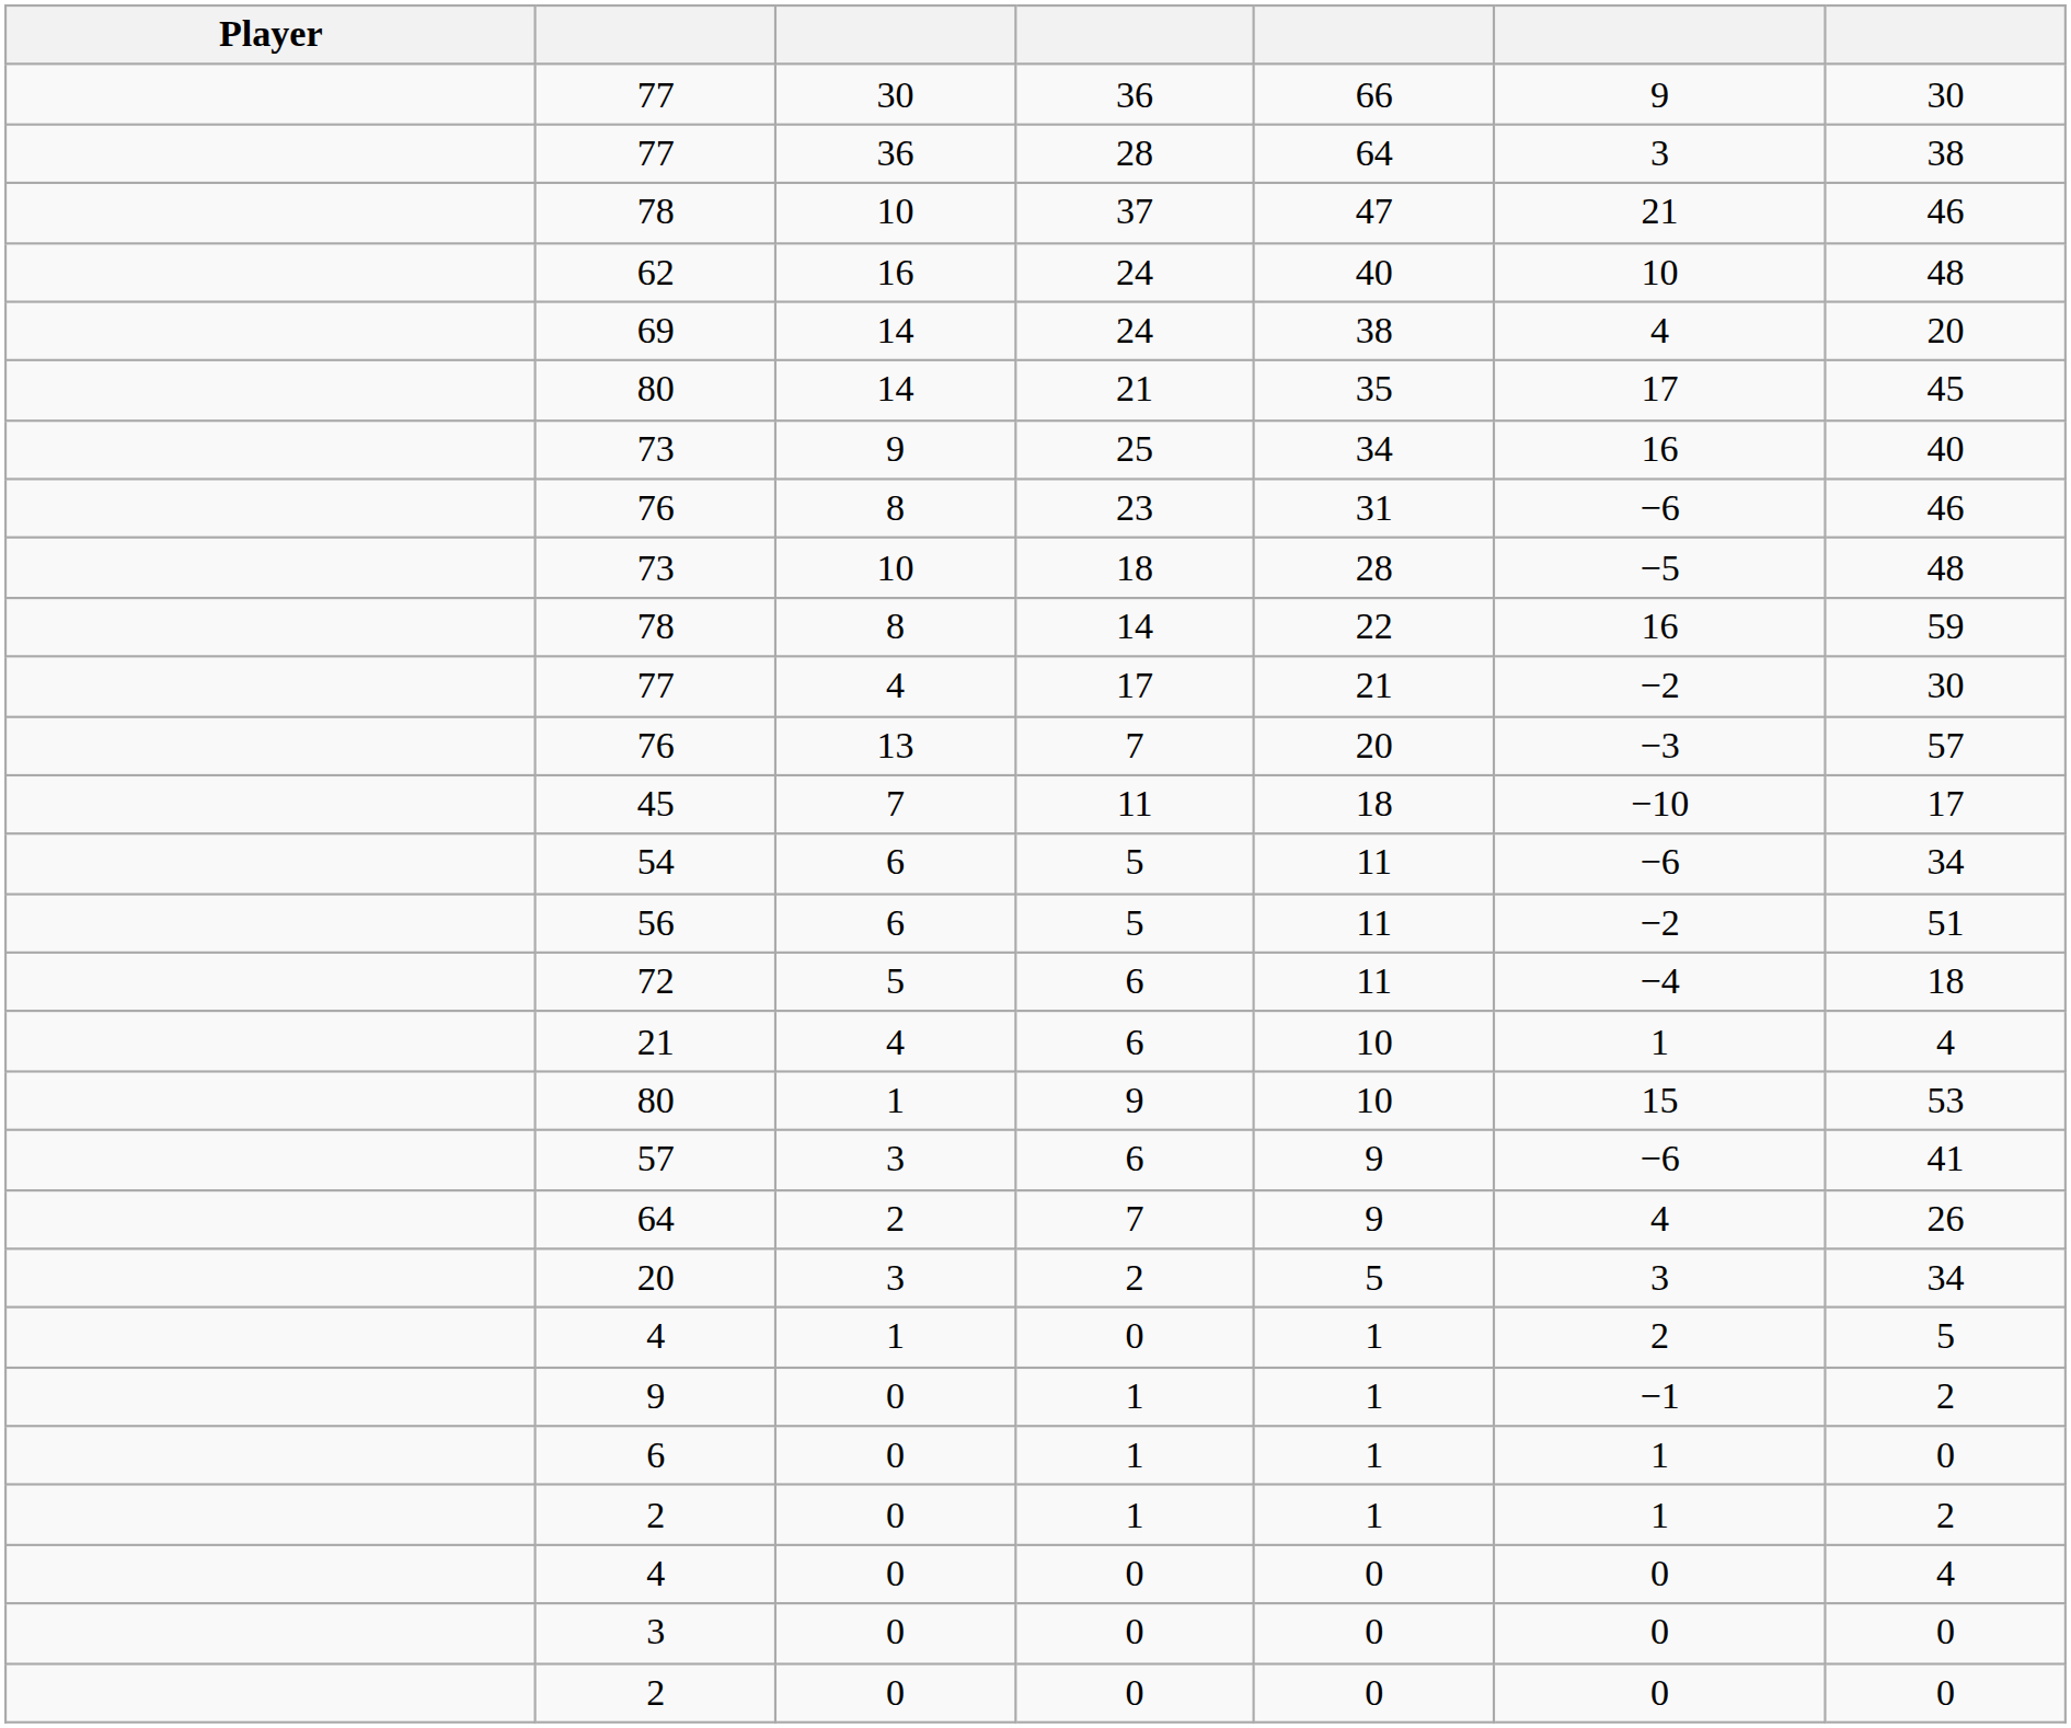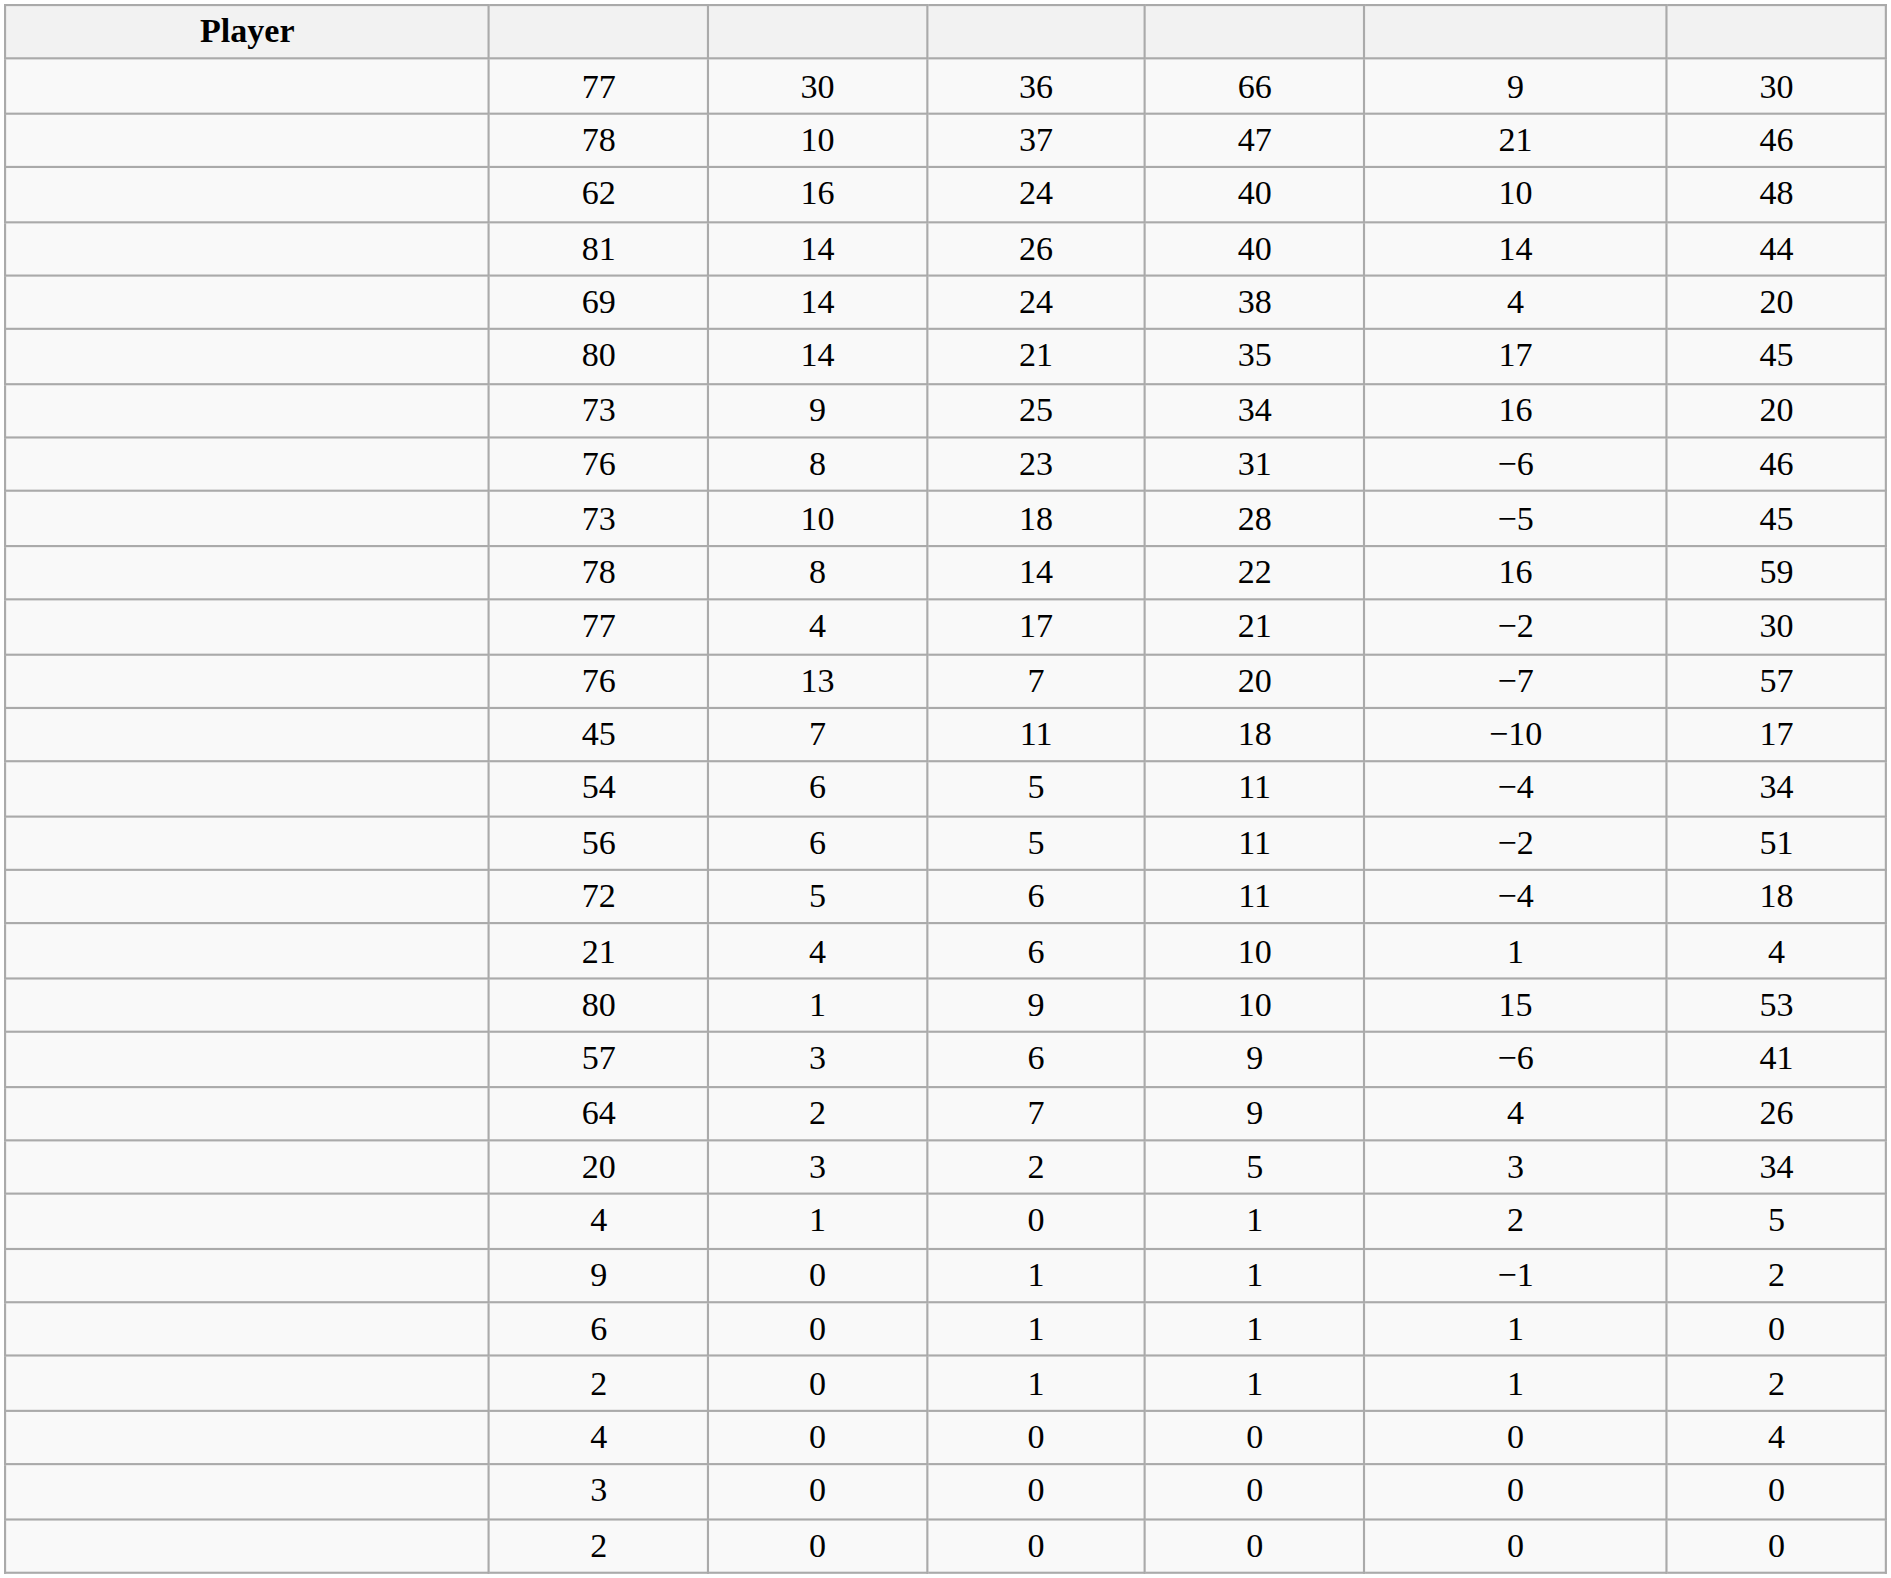 <table class="wikitable sortable" style="width:100%; text-align:center;">
 <tr>
 <th>Player</th>
 <th></th>
 <th></th>
 <th></th>
 <th></th>
 <th data-sort-type="number"></th>
 <th></th>
 </tr>
 <tr>
 <td></td>
 <td>77</td>
 <td>30</td>
 <td>36</td>
 <td>66</td>
 <td>9</td>
 <td>30</td>
 </tr>
 <tr>
 <td></td>
-<td>77</td>
-<td>36</td>
-<td>28</td>
-<td>64</td>
-<td>3</td>
-<td>38</td>
-</tr>
-<tr>
-<td></td>
 <td>78</td>
 <td>10</td>
 <td>37</td>
 <td>47</td>
 <td>21</td>
 <td>46</td>
 </tr>
 <tr>
 <td></td>
 <td>62</td>
 <td>16</td>
 <td>24</td>
 <td>40</td>
 <td>10</td>
 <td>48</td>
+</tr>
+<tr>
+<td></td>
+<td>81</td>
+<td>14</td>
+<td>26</td>
+<td>40</td>
+<td>14</td>
+<td>44</td>
 </tr>
 <tr>
 <td></td>
 <td>69</td>
 <td>14</td>
 <td>24</td>
 <td>38</td>
 <td>4</td>
 <td>20</td>
 </tr>
 <tr>
 <td></td>
 <td>80</td>
 <td>14</td>
 <td>21</td>
 <td>35</td>
 <td>17</td>
 <td>45</td>
 </tr>
 <tr>
 <td></td>
 <td>73</td>
 <td>9</td>
 <td>25</td>
 <td>34</td>
 <td>16</td>
-<td>40</td>
+<td>20</td>
 </tr>
 <tr>
 <td></td>
 <td>76</td>
 <td>8</td>
 <td>23</td>
 <td>31</td>
 <td>−6</td>
 <td>46</td>
 </tr>
 <tr>
 <td></td>
 <td>73</td>
 <td>10</td>
 <td>18</td>
 <td>28</td>
 <td>−5</td>
-<td>48</td>
+<td>45</td>
 </tr>
 <tr>
 <td></td>
 <td>78</td>
 <td>8</td>
 <td>14</td>
 <td>22</td>
 <td>16</td>
 <td>59</td>
 </tr>
 <tr>
 <td></td>
 <td>77</td>
 <td>4</td>
 <td>17</td>
 <td>21</td>
 <td>−2</td>
 <td>30</td>
 </tr>
 <tr>
 <td></td>
 <td>76</td>
 <td>13</td>
 <td>7</td>
 <td>20</td>
-<td>−3</td>
+<td>−7</td>
 <td>57</td>
 </tr>
 <tr>
 <td></td>
 <td>45</td>
 <td>7</td>
 <td>11</td>
 <td>18</td>
 <td>−10</td>
 <td>17</td>
 </tr>
 <tr>
 <td></td>
 <td>54</td>
 <td>6</td>
 <td>5</td>
 <td>11</td>
-<td>−6</td>
+<td>−4</td>
 <td>34</td>
 </tr>
 <tr>
 <td></td>
 <td>56</td>
 <td>6</td>
 <td>5</td>
 <td>11</td>
 <td>−2</td>
 <td>51</td>
 </tr>
 <tr>
 <td></td>
 <td>72</td>
 <td>5</td>
 <td>6</td>
 <td>11</td>
 <td>−4</td>
 <td>18</td>
 </tr>
 <tr>
 <td></td>
 <td>21</td>
 <td>4</td>
 <td>6</td>
 <td>10</td>
 <td>1</td>
 <td>4</td>
 </tr>
 <tr>
 <td></td>
 <td>80</td>
 <td>1</td>
 <td>9</td>
 <td>10</td>
 <td>15</td>
 <td>53</td>
 </tr>
 <tr>
 <td></td>
 <td>57</td>
 <td>3</td>
 <td>6</td>
 <td>9</td>
 <td>−6</td>
 <td>41</td>
 </tr>
 <tr>
 <td></td>
 <td>64</td>
 <td>2</td>
 <td>7</td>
 <td>9</td>
 <td>4</td>
 <td>26</td>
 </tr>
 <tr>
 <td></td>
 <td>20</td>
 <td>3</td>
 <td>2</td>
 <td>5</td>
 <td>3</td>
 <td>34</td>
 </tr>
 <tr>
 <td></td>
 <td>4</td>
 <td>1</td>
 <td>0</td>
 <td>1</td>
 <td>2</td>
 <td>5</td>
 </tr>
 <tr>
 <td></td>
 <td>9</td>
 <td>0</td>
 <td>1</td>
 <td>1</td>
 <td>−1</td>
 <td>2</td>
 </tr>
 <tr>
 <td></td>
 <td>6</td>
 <td>0</td>
 <td>1</td>
 <td>1</td>
 <td>1</td>
 <td>0</td>
 </tr>
 <tr>
 <td></td>
 <td>2</td>
 <td>0</td>
 <td>1</td>
 <td>1</td>
 <td>1</td>
 <td>2</td>
 </tr>
 <tr>
 <td></td>
 <td>4</td>
 <td>0</td>
 <td>0</td>
 <td>0</td>
 <td>0</td>
 <td>4</td>
 </tr>
 <tr>
 <td></td>
 <td>3</td>
 <td>0</td>
 <td>0</td>
 <td>0</td>
 <td>0</td>
 <td>0</td>
 </tr>
 <tr>
 <td></td>
 <td>2</td>
 <td>0</td>
 <td>0</td>
 <td>0</td>
 <td>0</td>
 <td>0</td>
 </tr>
 </table>
